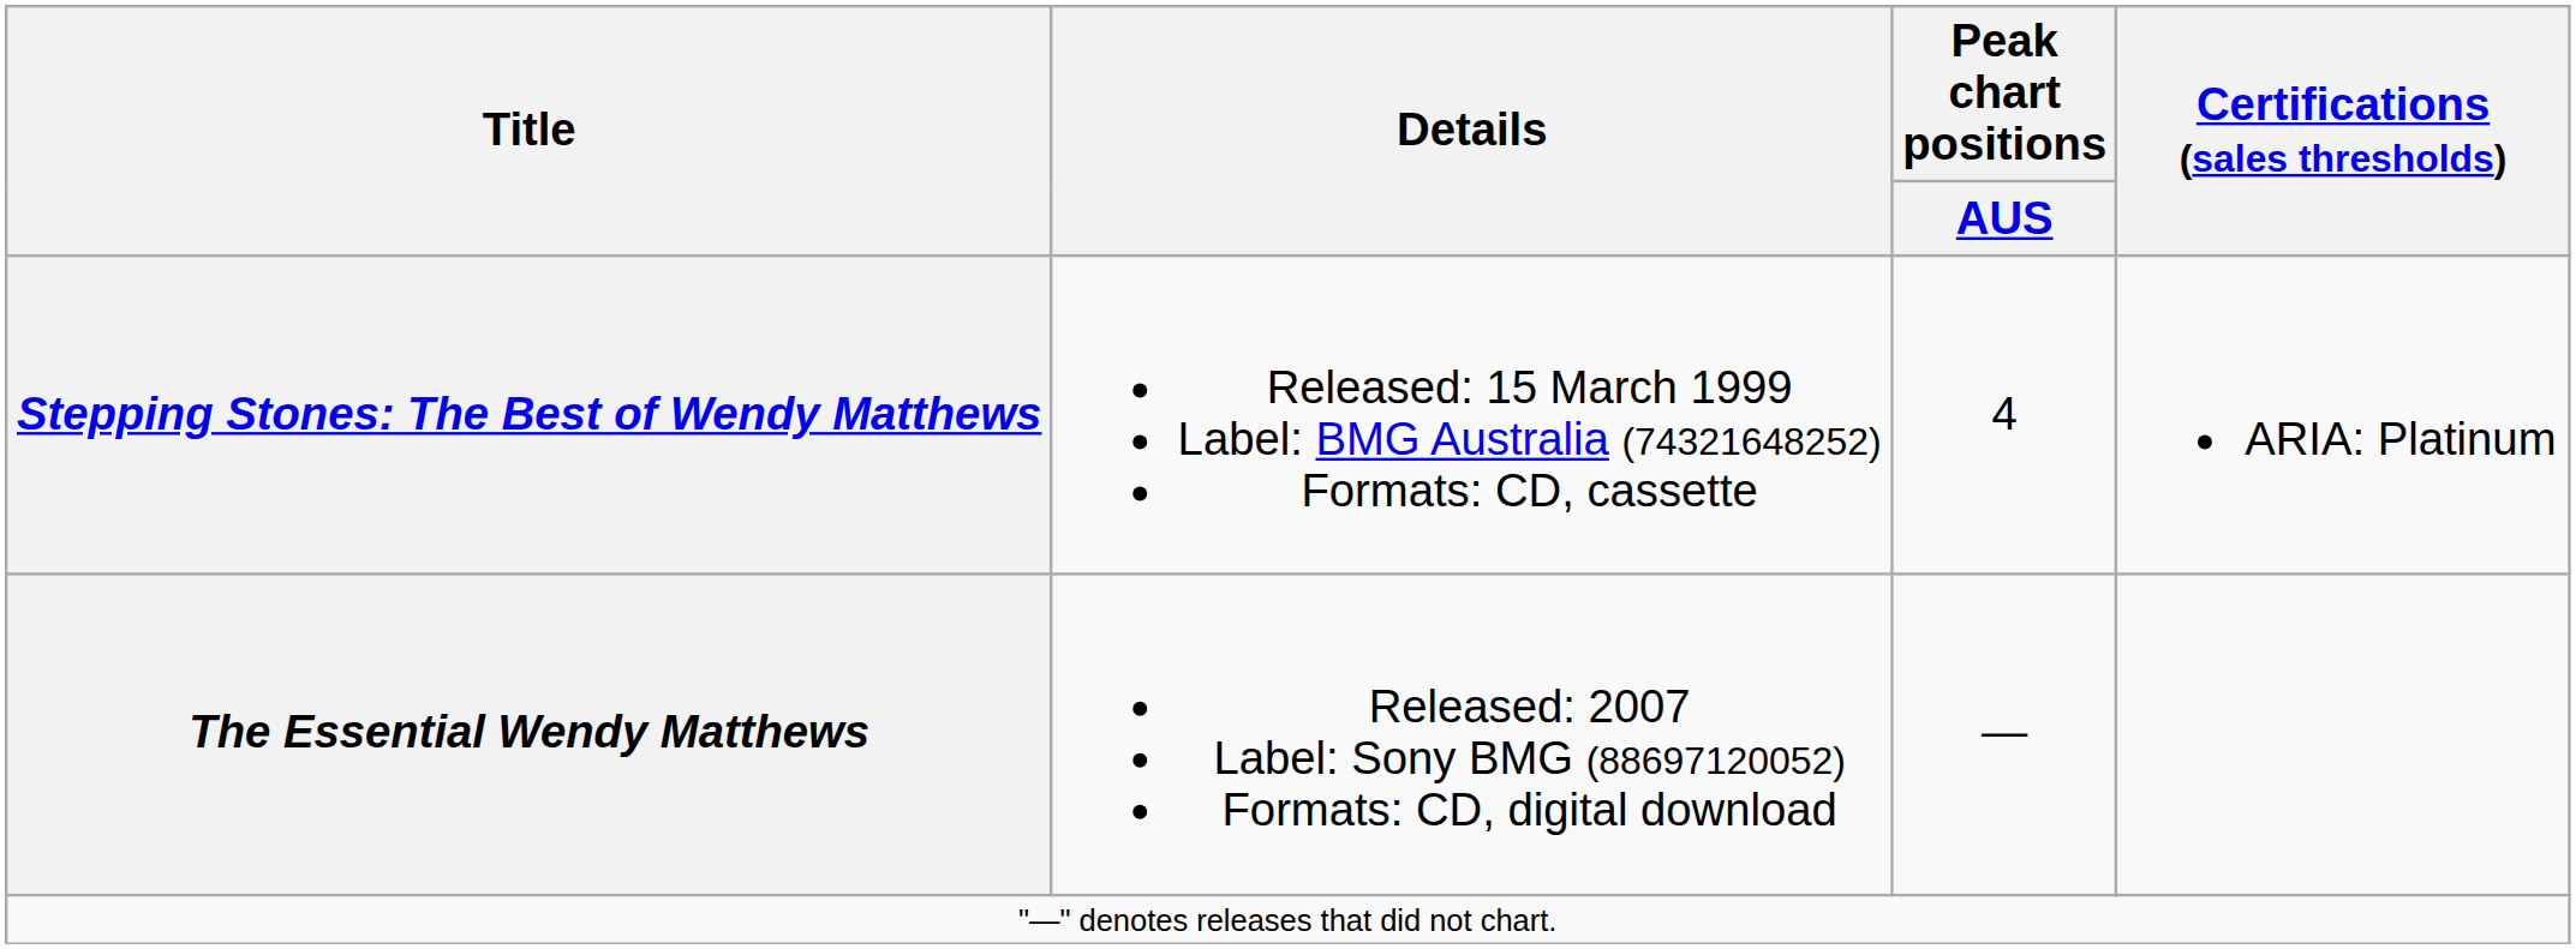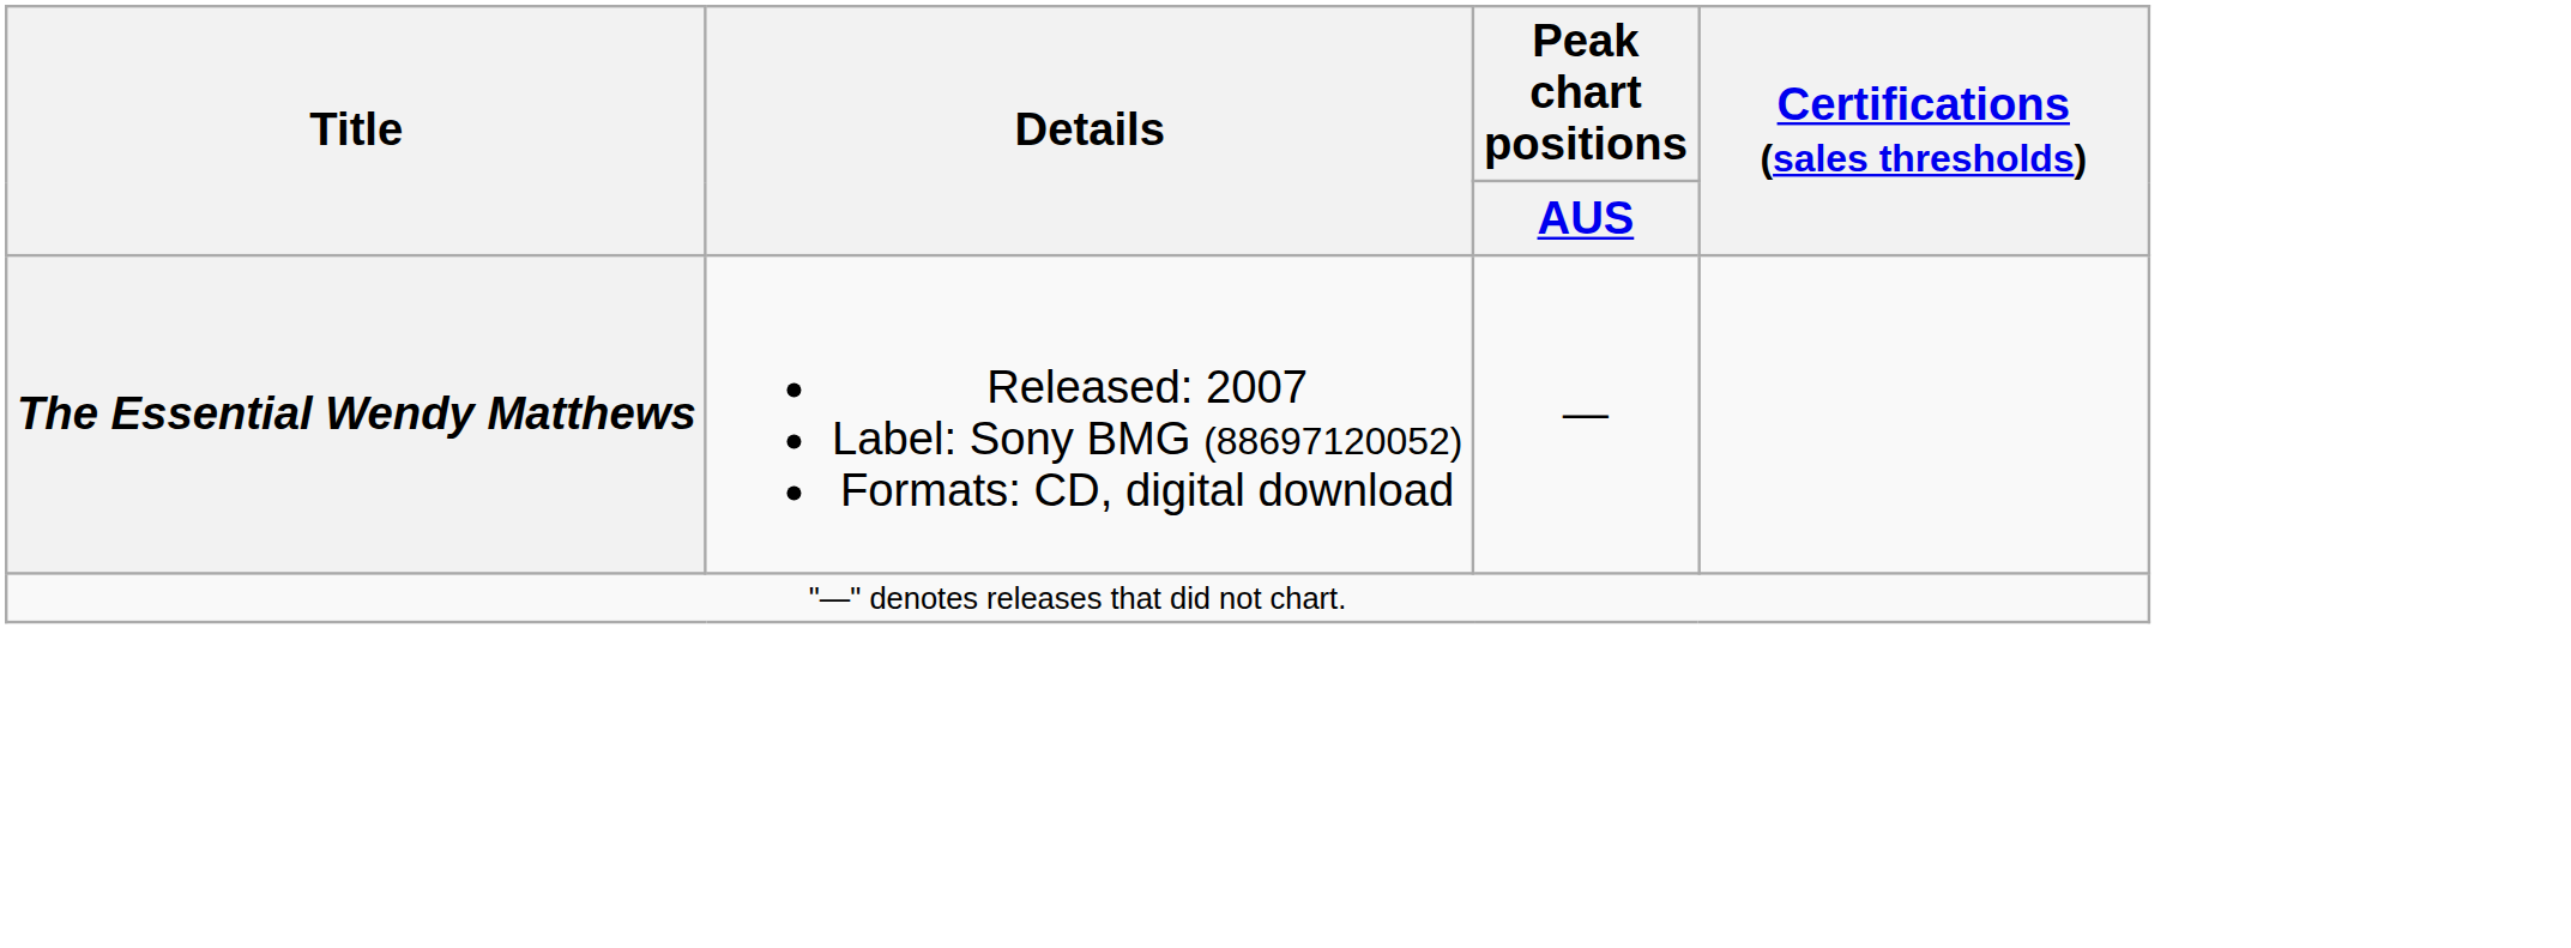 <table class="wikitable plainrowheaders" style="text-align:center;" border="1">
 <tr>
 <th rowspan="2">Title</th>
 <th rowspan="2">Details</th>
 <th colspan="1">Peak chart positions</th>
 <th rowspan="2" width="150"><a href='#'>Certifications</a><br><small>(<a href='#'>sales thresholds</a>)</small></th>
 </tr>
 <tr>
 <th style="width:3em"><a href='#'>AUS</a><br></th>
 </tr>
 <tr>
-<th scope="row"><em><a href='#'>Stepping Stones: The Best of Wendy Matthews</a></em></th>
-<td><br><ul><li>Released: 15 March 1999</li><li>Label: <a href='#'>BMG Australia</a> <small>(74321648252)</small></li><li>Formats: CD, cassette</li></ul></td>
-<td align="center">4</td>
-<td><br><ul><li>ARIA: Platinum</li></ul></td>
-</tr>
-<tr>
 <th scope="row"><em>The Essential Wendy Matthews</em></th>
 <td><br><ul><li>Released: 2007</li><li>Label: Sony BMG <small>(88697120052)</small></li><li>Formats: CD, digital download</li></ul></td>
 <td align="center">—</td>
 <td></td>
 </tr>
 <tr>
 <td align="center" colspan="4" style="font-size: 8pt">"—" denotes releases that did not chart.</td>
 </tr>
 </table>
